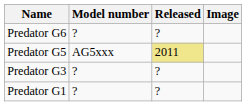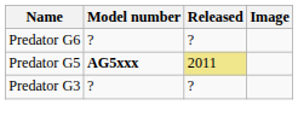 <table class="wikitable sortable">
 <tr>
 <th>Name</th>
 <th>Model number</th>
 <th>Released</th>
 <th>Image</th>
 </tr>
 <tr>
 <td>Predator G6</td>
 <td>?</td>
 <td>?</td>
 <td></td>
 </tr>
 <tr>
 <td>Predator G5</td>
-<td>AG5xxx</td>
+<td><strong>AG5xxx</strong></td>
 <td style="background: khaki;">2011</td>
 <td></td>
 </tr>
 <tr>
 <td>Predator G3</td>
 <td>?</td>
 <td>?</td>
 <td></td>
 </tr>
-<tr>
-<td>Predator G1</td>
-<td>?</td>
-<td>?</td>
-<td></td>
-</tr>
 </table>
